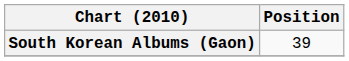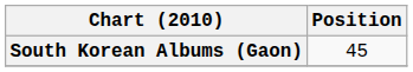 <table class="wikitable plainrowheaders" style="text-align:center;">
 <tr>
 <th>Chart (2010)</th>
 <th>Position</th>
 </tr>
 <tr>
 <th scope="row">South Korean Albums (Gaon)</th>
-<td>39</td>
+<td>45</td>
 </tr>
 <tr>
 </tr>
 </table>
